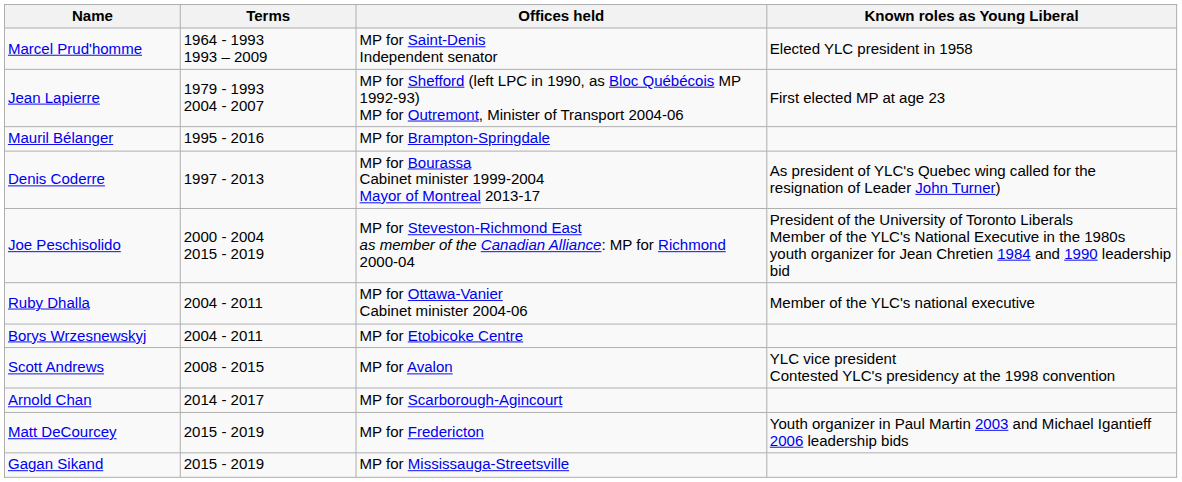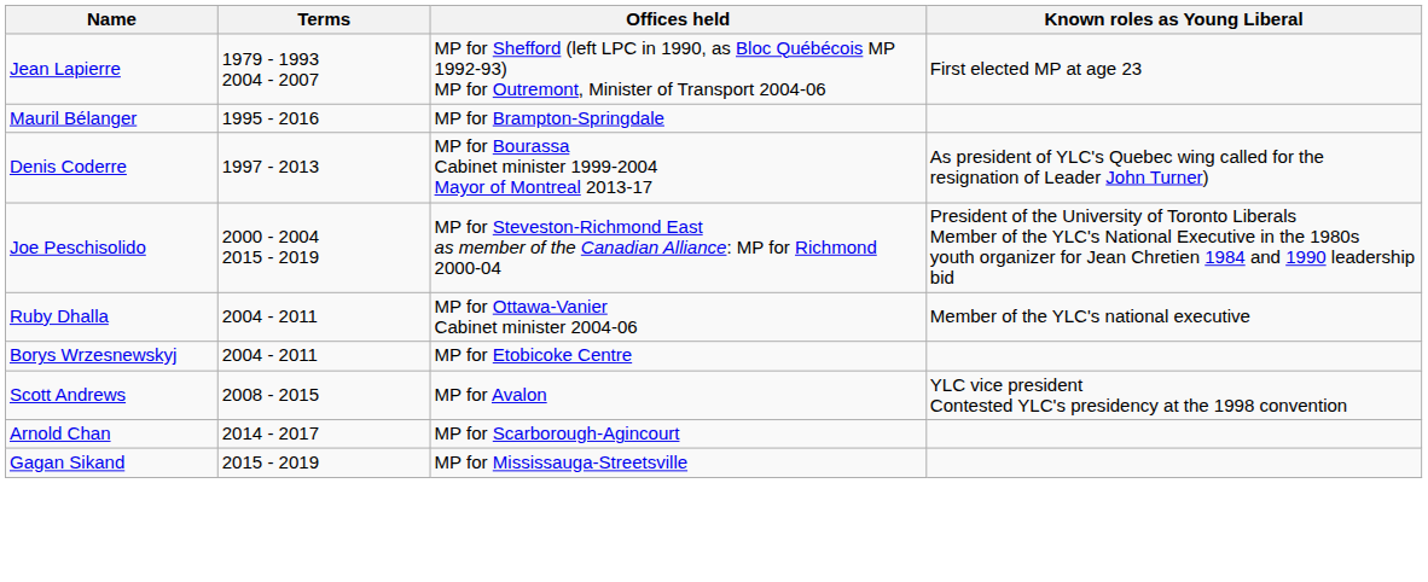 <table class="wikitable sortable sticky-header">
 <tr>
 <th scope="col" style="width: 15%;">Name</th>
 <th scope="col" style="width: 15%;">Terms</th>
 <th scope="col" style="width: 35%;" class="unsortable">Offices held</th>
 <th scope="col" style="width: 35%;" class="unsortable">Known roles as Young Liberal</th>
-</tr>
-<tr>
-<td><a href='#'>Marcel Prud'homme</a></td>
-<td>1964 - 1993<br>1993 – 2009 </td>
-<td>MP for <a href='#'>Saint-Denis</a> <br>Independent senator</td>
-<td>Elected YLC president in 1958</td>
 </tr>
 <tr>
 <td><a href='#'>Jean Lapierre</a></td>
 <td>1979 - 1993 <br> 2004 - 2007 </td>
 <td>MP for <a href='#'>Shefford</a> (left LPC in 1990, as <a href='#'>Bloc Québécois</a> MP 1992-93)<br> MP for <a href='#'>Outremont</a>, Minister of Transport 2004-06</td>
 <td>First elected MP at age 23</td>
 </tr>
 <tr>
 <td><a href='#'>Mauril Bélanger</a></td>
 <td>1995 - 2016 </td>
 <td>MP for <a href='#'>Brampton-Springdale</a></td>
 <td></td>
 </tr>
 <tr>
 <td><a href='#'>Denis Coderre</a></td>
 <td>1997 - 2013 </td>
 <td>MP for <a href='#'>Bourassa</a> <br>Cabinet minister 1999-2004<br><a href='#'>Mayor of Montreal</a> 2013-17</td>
 <td>As president of YLC's Quebec wing called for the resignation of Leader <a href='#'>John Turner</a>)</td>
 </tr>
 <tr>
 <td><a href='#'>Joe Peschisolido</a></td>
 <td>2000 - 2004<br>2015 - 2019 </td>
 <td>MP for <a href='#'>Steveston-Richmond East</a> <br> <em>as member of the <a href='#'>Canadian Alliance</a></em>: MP for <a href='#'>Richmond</a> 2000-04</td>
 <td>President of the University of Toronto Liberals<br>Member of the YLC's National Executive in the 1980s<br>youth organizer for Jean Chretien <a href='#'>1984</a> and <a href='#'>1990</a> leadership bid</td>
 </tr>
 <tr>
 <td><a href='#'>Ruby Dhalla</a></td>
 <td>2004 - 2011 </td>
 <td>MP for <a href='#'>Ottawa-Vanier</a> <br> Cabinet minister 2004-06</td>
 <td>Member of the YLC's national executive</td>
 </tr>
 <tr>
 <td><a href='#'>Borys Wrzesnewskyj</a></td>
 <td>2004 - 2011 </td>
 <td>MP for <a href='#'>Etobicoke Centre</a></td>
 </tr>
 <tr>
 <td><a href='#'>Scott Andrews</a></td>
 <td>2008 - 2015 </td>
 <td>MP for <a href='#'>Avalon</a></td>
 <td>YLC vice president<br>Contested YLC's presidency at the 1998 convention</td>
 </tr>
 <tr>
 <td><a href='#'>Arnold Chan</a></td>
 <td>2014 - 2017 </td>
 <td>MP for <a href='#'>Scarborough-Agincourt</a></td>
 <td></td>
 </tr>
 <tr>
-<td><a href='#'>Matt DeCourcey</a></td>
-<td>2015 - 2019 </td>
-<td>MP for <a href='#'>Fredericton</a></td>
-<td>Youth organizer in Paul Martin <a href='#'>2003</a> and Michael Igantieff <a href='#'>2006</a> leadership bids</td>
-</tr>
-<tr>
 <td><a href='#'>Gagan Sikand</a></td>
 <td>2015 - 2019 </td>
 <td>MP for <a href='#'>Mississauga-Streetsville</a></td>
 </tr>
 </table>
